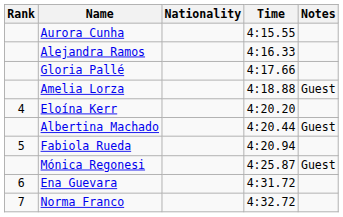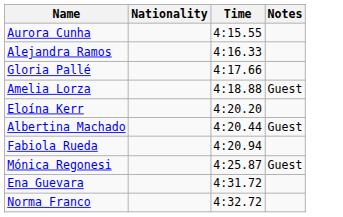 <table class="wikitable sortable" style="text-align:center">
 <tr>
-<th>Rank</th>
 <th>Name</th>
 <th>Nationality</th>
 <th>Time</th>
 <th>Notes</th>
 </tr>
 <tr>
-<td align=center></td>
 <td align=left><a href='#'>Aurora Cunha</a></td>
 <td align=left></td>
 <td>4:15.55</td>
 <td></td>
 </tr>
 <tr>
-<td align=center></td>
 <td align=left><a href='#'>Alejandra Ramos</a></td>
 <td align=left></td>
 <td>4:16.33</td>
 <td></td>
 </tr>
 <tr>
-<td align=center></td>
 <td align=left><a href='#'>Gloria Pallé</a></td>
 <td align=left></td>
 <td>4:17.66</td>
 <td></td>
 </tr>
 <tr>
-<td align=center></td>
 <td align=left><a href='#'>Amelia Lorza</a></td>
 <td align=left></td>
 <td>4:18.88</td>
 <td>Guest</td>
 </tr>
 <tr>
-<td align=center>4</td>
 <td align=left><a href='#'>Eloína Kerr</a></td>
 <td align=left></td>
 <td>4:20.20</td>
 <td></td>
 </tr>
 <tr>
-<td align=center></td>
 <td align=left><a href='#'>Albertina Machado</a></td>
 <td align=left></td>
 <td>4:20.44</td>
 <td>Guest</td>
 </tr>
 <tr>
-<td align=center>5</td>
 <td align=left><a href='#'>Fabiola Rueda</a></td>
 <td align=left></td>
 <td>4:20.94</td>
 <td></td>
 </tr>
 <tr>
-<td align=center></td>
 <td align=left><a href='#'>Mónica Regonesi</a></td>
 <td align=left></td>
 <td>4:25.87</td>
 <td>Guest</td>
 </tr>
 <tr>
-<td align=center>6</td>
 <td align=left><a href='#'>Ena Guevara</a></td>
 <td align=left></td>
 <td>4:31.72</td>
 <td></td>
 </tr>
 <tr>
-<td align=center>7</td>
 <td align=left><a href='#'>Norma Franco</a></td>
 <td align=left></td>
 <td>4:32.72</td>
 <td></td>
 </tr>
 </table>
